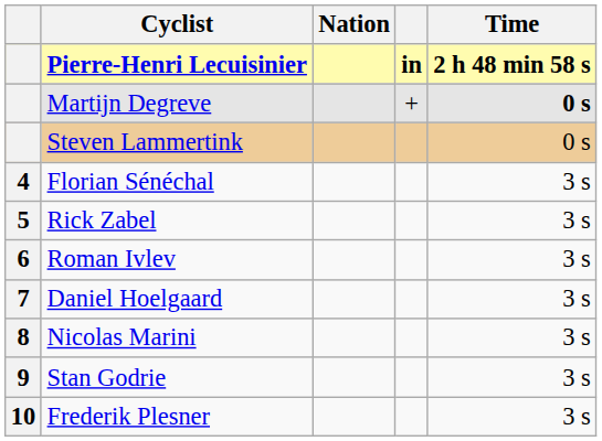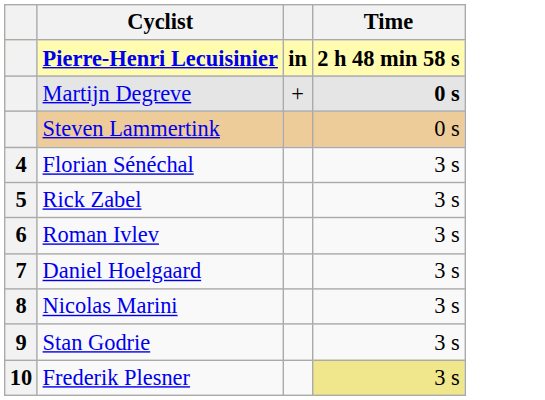 <table class="wikitable">
 <tr>
 <th scope=col></th>
 <th scope=col>Cyclist</th>
-<th scope=col>Nation</th>
 <th scope=col></th>
 <th scope=col>Time</th>
 </tr>
 <tr bgcolor=fffcaf>
 <th scope=row></th>
 <td><strong><a href='#'>Pierre-Henri Lecuisinier</a> </strong></td>
-<td><strong></strong></td>
 <td><strong>in</strong></td>
 <td><strong>2 h 48 min 58 s</strong></td>
 </tr>
 <tr bgcolor=e5e5e5>
 <th scope=row></th>
 <td><a href='#'>Martijn Degreve</a></td>
-<td></td>
 <td align=center>+</td>
 <td align=right><strong>0 s</strong></td>
 </tr>
 <tr bgcolor=eecc99>
 <th scope=row></th>
 <td><a href='#'>Steven Lammertink</a></td>
 <td></td>
-<td></td>
 <td align=right>0 s</td>
 </tr>
 <tr>
 <th scope=row>4</th>
 <td><a href='#'>Florian Sénéchal</a></td>
-<td></td>
 <td></td>
 <td align=right>3 s</td>
 </tr>
 <tr>
 <th scope=row>5</th>
 <td><a href='#'>Rick Zabel</a></td>
 <td></td>
-<td></td>
 <td align=right>3 s</td>
 </tr>
 <tr>
 <th scope=row>6</th>
 <td><a href='#'>Roman Ivlev</a></td>
-<td></td>
 <td></td>
 <td align=right>3 s</td>
 </tr>
 <tr>
 <th scope=row>7</th>
 <td><a href='#'>Daniel Hoelgaard</a></td>
 <td></td>
-<td></td>
 <td align=right>3 s</td>
 </tr>
 <tr>
 <th scope=row>8</th>
 <td><a href='#'>Nicolas Marini</a></td>
-<td></td>
 <td></td>
 <td align=right>3 s</td>
 </tr>
 <tr>
 <th scope=row>9</th>
 <td><a href='#'>Stan Godrie</a></td>
 <td></td>
-<td></td>
 <td align=right>3 s</td>
 </tr>
 <tr>
 <th scope=row>10</th>
 <td><a href='#'>Frederik Plesner</a></td>
 <td></td>
-<td></td>
-<td align=right>3 s</td>
+<td align=right style="background: khaki;">3 s</td>
 </tr>
 </table>
